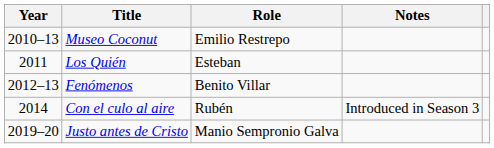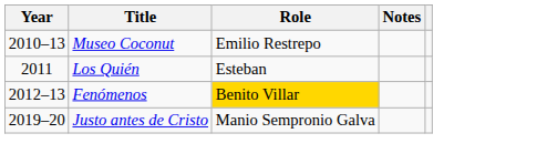 <table class="wikitable sortable">
 <tr>
 <th>Year</th>
 <th>Title</th>
 <th>Role</th>
 <th class="unsortable">Notes</th>
 <th></th>
 </tr>
 <tr>
 <td align = "center">2010–13</td>
 <td><em><a href='#'>Museo Coconut</a></em></td>
 <td>Emilio Restrepo</td>
 <td></td>
 <td align = "center"></td>
 </tr>
 <tr>
 <td align = "center">2011</td>
 <td><em><a href='#'>Los Quién</a></em></td>
 <td>Esteban</td>
 <td></td>
 <td align = "center"></td>
 </tr>
 <tr>
 <td align = "center">2012–13</td>
 <td><em><a href='#'>Fenómenos</a></em></td>
-<td>Benito Villar</td>
+<td style="background: gold;">Benito Villar</td>
 <td></td>
-<td align = "center"></td>
-</tr>
-<tr>
-<td align = "center">2014</td>
-<td><em><a href='#'>Con el culo al aire</a></em></td>
-<td>Rubén</td>
-<td>Introduced in Season 3</td>
 <td align = "center"></td>
 </tr>
 <tr>
 <td align = "center">2019–20</td>
 <td><em><a href='#'>Justo antes de Cristo</a></em></td>
 <td>Manio Sempronio Galva</td>
 <td></td>
 <td align = "center"></td>
 </tr>
 </table>
